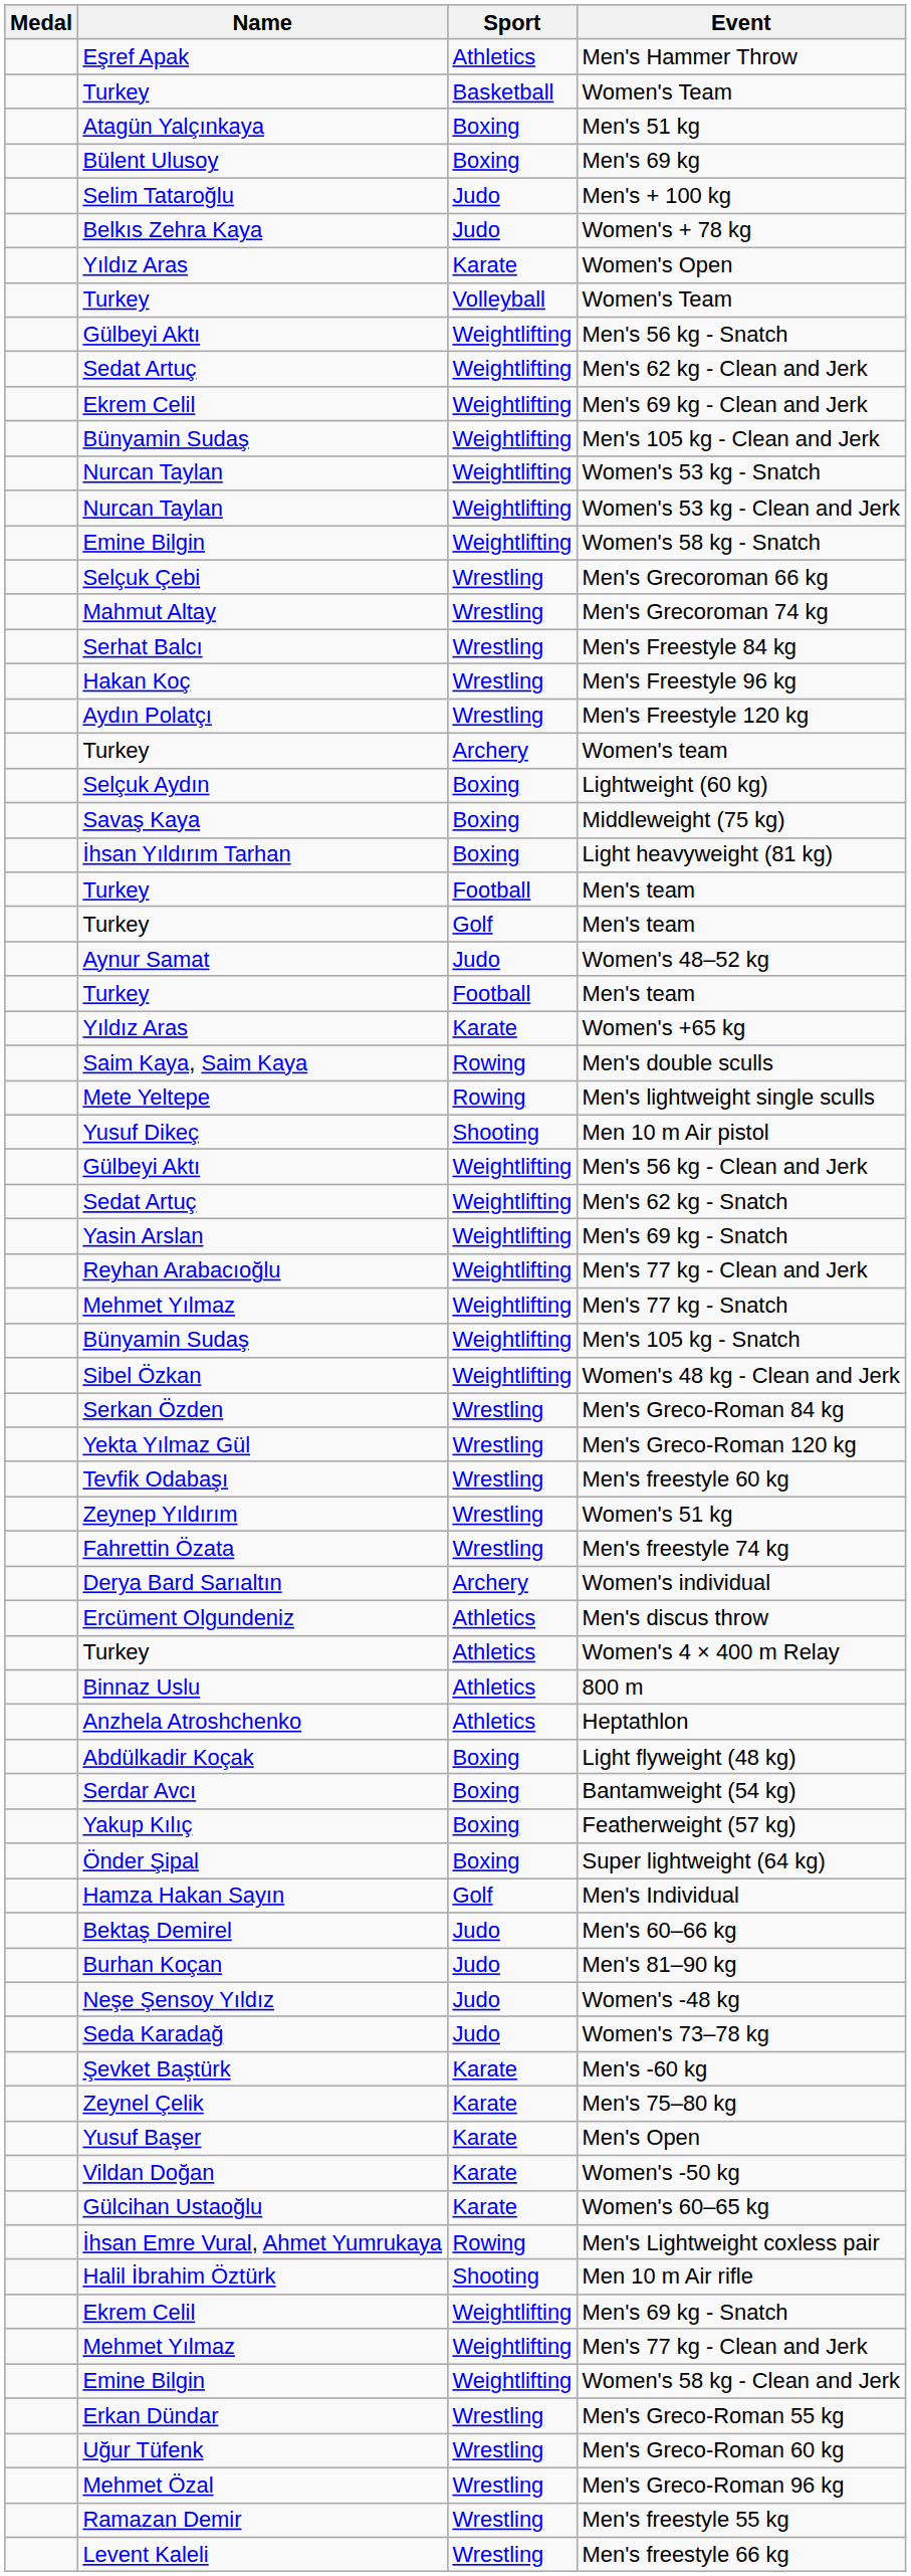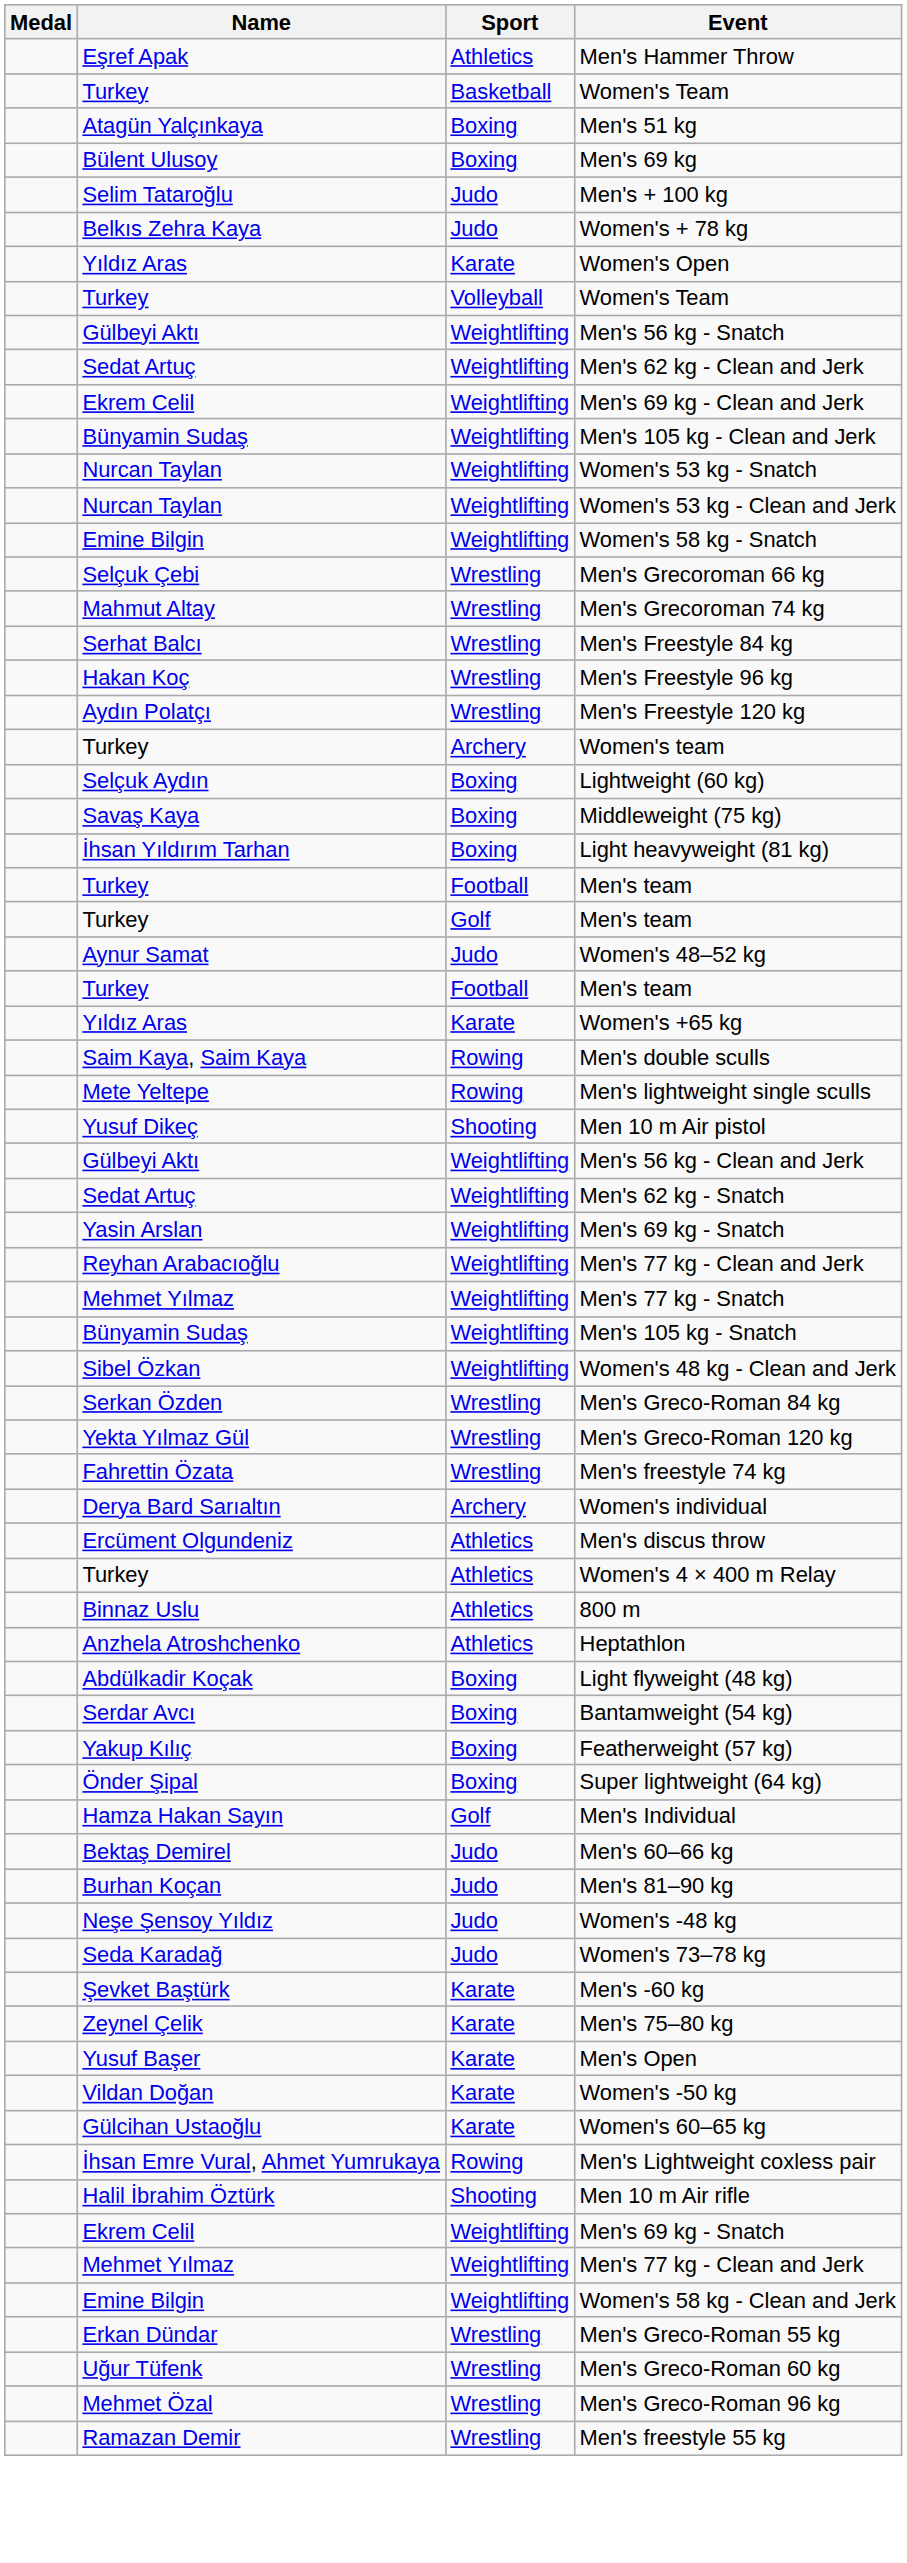 <table class="wikitable" style="font-size:85%">
 <tr>
 <th>Medal</th>
 <th>Name</th>
 <th>Sport</th>
 <th>Event</th>
 </tr>
 <tr>
 <td></td>
 <td><a href='#'>Eşref Apak</a></td>
 <td><a href='#'>Athletics</a></td>
 <td>Men's Hammer Throw</td>
 </tr>
 <tr>
 <td></td>
 <td><a href='#'>Turkey</a></td>
 <td><a href='#'>Basketball</a></td>
 <td>Women's Team</td>
 </tr>
 <tr>
 <td></td>
 <td><a href='#'>Atagün Yalçınkaya</a></td>
 <td><a href='#'>Boxing</a></td>
 <td>Men's 51 kg</td>
 </tr>
 <tr>
 <td></td>
 <td><a href='#'>Bülent Ulusoy</a></td>
 <td><a href='#'>Boxing</a></td>
 <td>Men's 69 kg</td>
 </tr>
 <tr>
 <td></td>
 <td><a href='#'>Selim Tataroğlu</a></td>
 <td><a href='#'>Judo</a></td>
 <td>Men's + 100 kg</td>
 </tr>
 <tr>
 <td></td>
 <td><a href='#'>Belkıs Zehra Kaya</a></td>
 <td><a href='#'>Judo</a></td>
 <td>Women's + 78 kg</td>
 </tr>
 <tr>
 <td></td>
 <td><a href='#'>Yıldız Aras</a></td>
 <td><a href='#'>Karate</a></td>
 <td>Women's Open</td>
 </tr>
 <tr>
 <td></td>
 <td><a href='#'>Turkey</a></td>
 <td><a href='#'>Volleyball</a></td>
 <td>Women's Team</td>
 </tr>
 <tr>
 <td></td>
 <td><a href='#'>Gülbeyi Aktı</a></td>
 <td><a href='#'>Weightlifting</a></td>
 <td>Men's 56 kg - Snatch</td>
 </tr>
 <tr>
 <td></td>
 <td><a href='#'>Sedat Artuç</a></td>
 <td><a href='#'>Weightlifting</a></td>
 <td>Men's 62 kg - Clean and Jerk</td>
 </tr>
 <tr>
 <td></td>
 <td><a href='#'>Ekrem Celil</a></td>
 <td><a href='#'>Weightlifting</a></td>
 <td>Men's 69 kg - Clean and Jerk</td>
 </tr>
 <tr>
 <td></td>
 <td><a href='#'>Bünyamin Sudaş</a></td>
 <td><a href='#'>Weightlifting</a></td>
 <td>Men's 105 kg - Clean and Jerk</td>
 </tr>
 <tr>
 <td></td>
 <td><a href='#'>Nurcan Taylan</a></td>
 <td><a href='#'>Weightlifting</a></td>
 <td>Women's 53 kg - Snatch</td>
 </tr>
 <tr>
 <td></td>
 <td><a href='#'>Nurcan Taylan</a></td>
 <td><a href='#'>Weightlifting</a></td>
 <td>Women's 53 kg - Clean and Jerk</td>
 </tr>
 <tr>
 <td></td>
 <td><a href='#'>Emine Bilgin</a></td>
 <td><a href='#'>Weightlifting</a></td>
 <td>Women's 58 kg - Snatch</td>
 </tr>
 <tr>
 <td></td>
 <td><a href='#'>Selçuk Çebi</a></td>
 <td><a href='#'>Wrestling</a></td>
 <td>Men's Grecoroman 66 kg</td>
 </tr>
 <tr>
 <td></td>
 <td><a href='#'>Mahmut Altay</a></td>
 <td><a href='#'>Wrestling</a></td>
 <td>Men's Grecoroman 74 kg</td>
 </tr>
 <tr>
 <td></td>
 <td><a href='#'>Serhat Balcı</a></td>
 <td><a href='#'>Wrestling</a></td>
 <td>Men's Freestyle 84 kg</td>
 </tr>
 <tr>
 <td></td>
 <td><a href='#'>Hakan Koç</a></td>
 <td><a href='#'>Wrestling</a></td>
 <td>Men's Freestyle 96 kg</td>
 </tr>
 <tr>
 <td></td>
 <td><a href='#'>Aydın Polatçı</a></td>
 <td><a href='#'>Wrestling</a></td>
 <td>Men's Freestyle 120 kg</td>
 </tr>
 <tr>
 <td></td>
 <td>Turkey</td>
 <td><a href='#'>Archery</a></td>
 <td>Women's team</td>
 </tr>
 <tr>
 <td></td>
 <td><a href='#'>Selçuk Aydın</a></td>
 <td><a href='#'>Boxing</a></td>
 <td>Lightweight (60 kg)</td>
 </tr>
 <tr>
 <td></td>
 <td><a href='#'>Savaş Kaya</a></td>
 <td><a href='#'>Boxing</a></td>
 <td>Middleweight (75 kg)</td>
 </tr>
 <tr>
 <td></td>
 <td><a href='#'>İhsan Yıldırım Tarhan</a></td>
 <td><a href='#'>Boxing</a></td>
 <td>Light heavyweight (81 kg)</td>
 </tr>
 <tr>
 <td></td>
 <td><a href='#'>Turkey</a></td>
 <td><a href='#'>Football</a></td>
 <td>Men's team</td>
 </tr>
 <tr>
 <td></td>
 <td>Turkey</td>
 <td><a href='#'>Golf</a></td>
 <td>Men's team</td>
 </tr>
 <tr>
 <td></td>
 <td><a href='#'>Aynur Samat</a></td>
 <td><a href='#'>Judo</a></td>
 <td>Women's 48–52 kg</td>
 </tr>
 <tr>
 <td></td>
 <td><a href='#'>Turkey</a></td>
 <td><a href='#'>Football</a></td>
 <td>Men's team</td>
 </tr>
 <tr>
 <td></td>
 <td><a href='#'>Yıldız Aras</a></td>
 <td><a href='#'>Karate</a></td>
 <td>Women's +65 kg</td>
 </tr>
 <tr>
 <td></td>
 <td><a href='#'>Saim Kaya</a>, <a href='#'>Saim Kaya</a></td>
 <td><a href='#'>Rowing</a></td>
 <td>Men's double sculls</td>
 </tr>
 <tr>
 <td></td>
 <td><a href='#'>Mete Yeltepe</a></td>
 <td><a href='#'>Rowing</a></td>
 <td>Men's lightweight single sculls</td>
 </tr>
 <tr>
 <td></td>
 <td><a href='#'>Yusuf Dikeç</a></td>
 <td><a href='#'>Shooting</a></td>
 <td>Men 10 m Air pistol</td>
 </tr>
 <tr>
 <td></td>
 <td><a href='#'>Gülbeyi Aktı</a></td>
 <td><a href='#'>Weightlifting</a></td>
 <td>Men's 56 kg - Clean and Jerk</td>
 </tr>
 <tr>
 <td></td>
 <td><a href='#'>Sedat Artuç</a></td>
 <td><a href='#'>Weightlifting</a></td>
 <td>Men's 62 kg - Snatch</td>
 </tr>
 <tr>
 <td></td>
 <td><a href='#'>Yasin Arslan</a></td>
 <td><a href='#'>Weightlifting</a></td>
 <td>Men's 69 kg - Snatch</td>
 </tr>
 <tr>
 <td></td>
 <td><a href='#'>Reyhan Arabacıoğlu</a></td>
 <td><a href='#'>Weightlifting</a></td>
 <td>Men's 77 kg - Clean and Jerk</td>
 </tr>
 <tr>
 <td></td>
 <td><a href='#'>Mehmet Yılmaz</a></td>
 <td><a href='#'>Weightlifting</a></td>
 <td>Men's 77 kg - Snatch</td>
 </tr>
 <tr>
 <td></td>
 <td><a href='#'>Bünyamin Sudaş</a></td>
 <td><a href='#'>Weightlifting</a></td>
 <td>Men's 105 kg - Snatch</td>
 </tr>
 <tr>
 <td></td>
 <td><a href='#'>Sibel Özkan</a></td>
 <td><a href='#'>Weightlifting</a></td>
 <td>Women's 48 kg - Clean and Jerk</td>
 </tr>
 <tr>
 <td></td>
 <td><a href='#'>Serkan Özden</a></td>
 <td><a href='#'>Wrestling</a></td>
 <td>Men's Greco-Roman 84 kg</td>
 </tr>
 <tr>
 <td></td>
 <td><a href='#'>Yekta Yılmaz Gül</a></td>
 <td><a href='#'>Wrestling</a></td>
 <td>Men's Greco-Roman 120 kg</td>
 </tr>
 <tr>
 <td></td>
-<td><a href='#'>Tevfik Odabaşı</a></td>
-<td><a href='#'>Wrestling</a></td>
-<td>Men's freestyle 60 kg</td>
-</tr>
-<tr>
-<td></td>
-<td><a href='#'>Zeynep Yıldırım</a></td>
-<td><a href='#'>Wrestling</a></td>
-<td>Women's 51 kg</td>
-</tr>
-<tr>
-<td></td>
 <td><a href='#'>Fahrettin Özata</a></td>
 <td><a href='#'>Wrestling</a></td>
 <td>Men's freestyle 74 kg</td>
 </tr>
 <tr>
 <td></td>
 <td><a href='#'>Derya Bard Sarıaltın</a></td>
 <td><a href='#'>Archery</a></td>
 <td>Women's individual</td>
 </tr>
 <tr>
 <td></td>
 <td><a href='#'>Ercüment Olgundeniz</a></td>
 <td><a href='#'>Athletics</a></td>
 <td>Men's discus throw</td>
 </tr>
 <tr>
 <td></td>
 <td>Turkey</td>
 <td><a href='#'>Athletics</a></td>
 <td>Women's 4 × 400 m Relay</td>
 </tr>
 <tr>
 <td></td>
 <td><a href='#'>Binnaz Uslu</a></td>
 <td><a href='#'>Athletics</a></td>
 <td>800 m</td>
 </tr>
 <tr>
 <td></td>
 <td><a href='#'>Anzhela Atroshchenko</a></td>
 <td><a href='#'>Athletics</a></td>
 <td>Heptathlon</td>
 </tr>
 <tr>
 <td></td>
 <td><a href='#'>Abdülkadir Koçak</a></td>
 <td><a href='#'>Boxing</a></td>
 <td>Light flyweight (48 kg)</td>
 </tr>
 <tr>
 <td></td>
 <td><a href='#'>Serdar Avcı</a></td>
 <td><a href='#'>Boxing</a></td>
 <td>Bantamweight (54 kg)</td>
 </tr>
 <tr>
 <td></td>
 <td><a href='#'>Yakup Kılıç</a></td>
 <td><a href='#'>Boxing</a></td>
 <td>Featherweight (57 kg)</td>
 </tr>
 <tr>
 <td></td>
 <td><a href='#'>Önder Şipal</a></td>
 <td><a href='#'>Boxing</a></td>
 <td>Super lightweight (64 kg)</td>
 </tr>
 <tr>
 <td></td>
 <td><a href='#'>Hamza Hakan Sayın</a></td>
 <td><a href='#'>Golf</a></td>
 <td>Men's Individual</td>
 </tr>
 <tr>
 <td></td>
 <td><a href='#'>Bektaş Demirel</a></td>
 <td><a href='#'>Judo</a></td>
 <td>Men's 60–66 kg</td>
 </tr>
 <tr>
 <td></td>
 <td><a href='#'>Burhan Koçan</a></td>
 <td><a href='#'>Judo</a></td>
 <td>Men's 81–90 kg</td>
 </tr>
 <tr>
 <td></td>
 <td><a href='#'>Neşe Şensoy Yıldız</a></td>
 <td><a href='#'>Judo</a></td>
 <td>Women's -48 kg</td>
 </tr>
 <tr>
 <td></td>
 <td><a href='#'>Seda Karadağ</a></td>
 <td><a href='#'>Judo</a></td>
 <td>Women's 73–78 kg</td>
 </tr>
 <tr>
 <td></td>
 <td><a href='#'>Şevket Baştürk</a></td>
 <td><a href='#'>Karate</a></td>
 <td>Men's -60 kg</td>
 </tr>
 <tr>
 <td></td>
 <td><a href='#'>Zeynel Çelik</a></td>
 <td><a href='#'>Karate</a></td>
 <td>Men's 75–80 kg</td>
 </tr>
 <tr>
 <td></td>
 <td><a href='#'>Yusuf Başer</a></td>
 <td><a href='#'>Karate</a></td>
 <td>Men's Open</td>
 </tr>
 <tr>
 <td></td>
 <td><a href='#'>Vildan Doğan</a></td>
 <td><a href='#'>Karate</a></td>
 <td>Women's -50 kg</td>
 </tr>
 <tr>
 <td></td>
 <td><a href='#'>Gülcihan Ustaoğlu</a></td>
 <td><a href='#'>Karate</a></td>
 <td>Women's 60–65 kg</td>
 </tr>
 <tr>
 <td></td>
 <td><a href='#'>İhsan Emre Vural</a>, <a href='#'>Ahmet Yumrukaya</a></td>
 <td><a href='#'>Rowing</a></td>
 <td>Men's Lightweight coxless pair</td>
 </tr>
 <tr>
 <td></td>
 <td><a href='#'>Halil İbrahim Öztürk</a></td>
 <td><a href='#'>Shooting</a></td>
 <td>Men 10 m Air rifle</td>
 </tr>
 <tr>
 <td></td>
 <td><a href='#'>Ekrem Celil</a></td>
 <td><a href='#'>Weightlifting</a></td>
 <td>Men's 69 kg - Snatch</td>
 </tr>
 <tr>
 <td></td>
 <td><a href='#'>Mehmet Yılmaz</a></td>
 <td><a href='#'>Weightlifting</a></td>
 <td>Men's 77 kg - Clean and Jerk</td>
 </tr>
 <tr>
 <td></td>
 <td><a href='#'>Emine Bilgin</a></td>
 <td><a href='#'>Weightlifting</a></td>
 <td>Women's 58 kg - Clean and Jerk</td>
 </tr>
 <tr>
 <td></td>
 <td><a href='#'>Erkan Dündar</a></td>
 <td><a href='#'>Wrestling</a></td>
 <td>Men's Greco-Roman 55 kg</td>
 </tr>
 <tr>
 <td></td>
 <td><a href='#'>Uğur Tüfenk</a></td>
 <td><a href='#'>Wrestling</a></td>
 <td>Men's Greco-Roman 60 kg</td>
 </tr>
 <tr>
 <td></td>
 <td><a href='#'>Mehmet Özal</a></td>
 <td><a href='#'>Wrestling</a></td>
 <td>Men's Greco-Roman 96 kg</td>
 </tr>
 <tr>
 <td></td>
 <td><a href='#'>Ramazan Demir</a></td>
 <td><a href='#'>Wrestling</a></td>
 <td>Men's freestyle 55 kg</td>
 </tr>
-<tr>
-<td></td>
-<td><a href='#'>Levent Kaleli</a></td>
-<td><a href='#'>Wrestling</a></td>
-<td>Men's freestyle 66 kg</td>
-</tr>
 </table>
